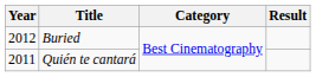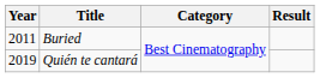 <table class="wikitable">
 <tr>
 <th>Year</th>
 <th>Title</th>
 <th>Category</th>
 <th>Result</th>
 </tr>
 <tr>
-<td>2012</td>
+<td>2011</td>
 <td><em>Buried</em></td>
 <td rowspan="2"><a href='#'>Best Cinematography</a></td>
 <td></td>
 </tr>
 <tr>
-<td>2011</td>
+<td>2019</td>
 <td><em>Quién te cantará</em></td>
 <td></td>
 </tr>
 </table>
